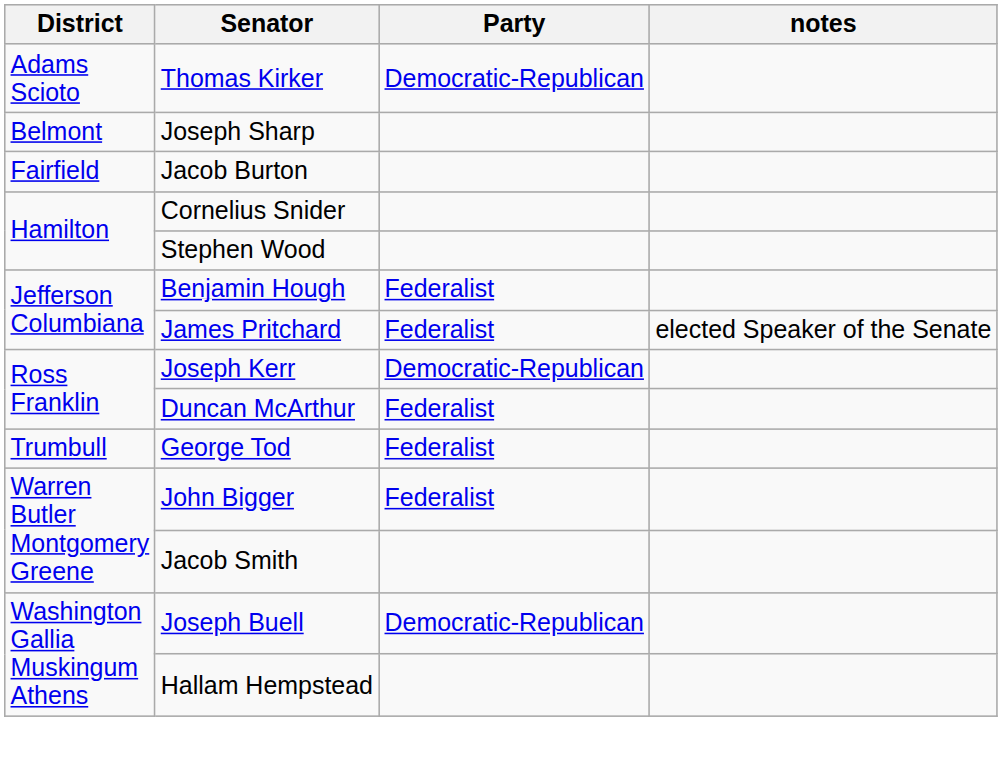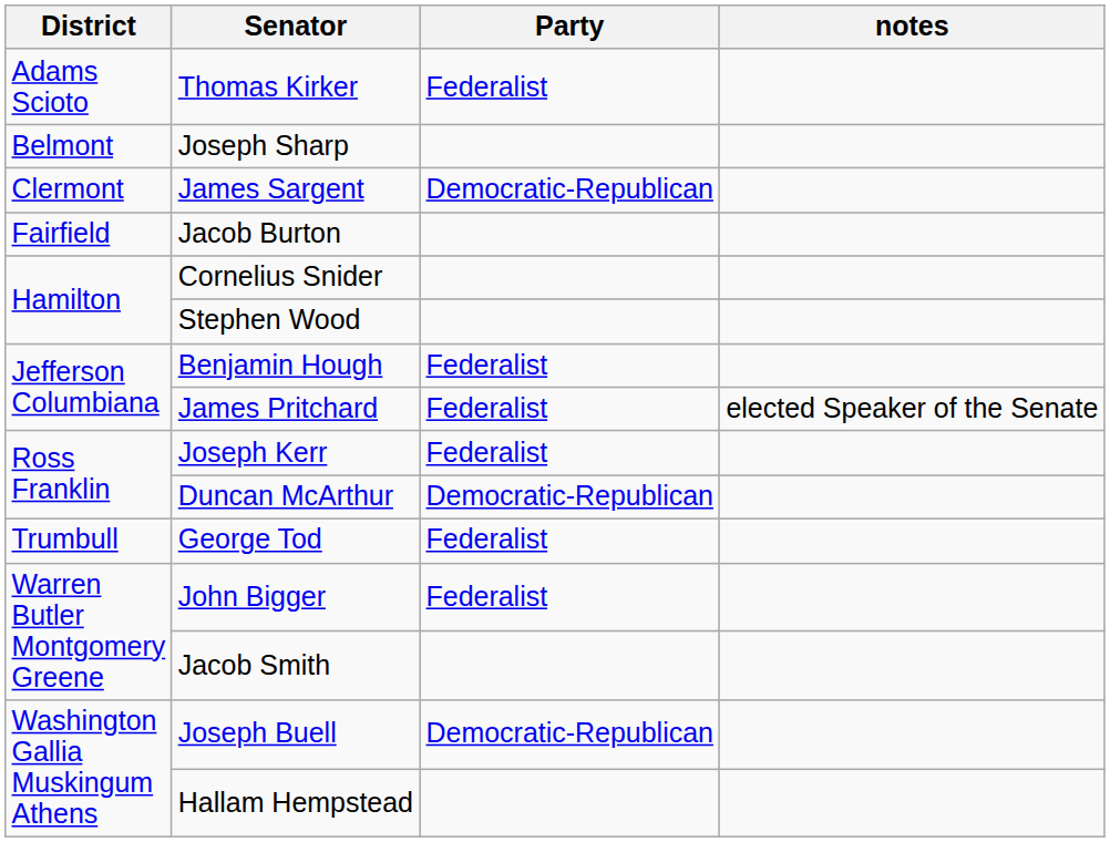 <table class="wikitable">
 <tr>
 <th>District</th>
 <th>Senator</th>
 <th>Party</th>
 <th>notes</th>
 </tr>
 <tr>
 <td><a href='#'>Adams</a><br><a href='#'>Scioto</a></td>
 <td><a href='#'>Thomas Kirker</a></td>
-<td><a href='#'>Democratic-Republican</a></td>
+<td><a href='#'>Federalist</a></td>
 <td></td>
 </tr>
 <tr>
 <td><a href='#'>Belmont</a></td>
 <td>Joseph Sharp</td>
 <td></td>
+<td></td>
+</tr>
+<tr>
+<td><a href='#'>Clermont</a></td>
+<td><a href='#'>James Sargent</a></td>
+<td><a href='#'>Democratic-Republican</a></td>
 <td></td>
 </tr>
 <tr>
 <td><a href='#'>Fairfield</a></td>
 <td>Jacob Burton</td>
 <td></td>
 <td></td>
 </tr>
 <tr>
 <td rowspan=2><a href='#'>Hamilton</a></td>
 <td>Cornelius Snider</td>
 <td></td>
 <td></td>
 </tr>
 <tr>
 <td>Stephen Wood</td>
 <td></td>
 <td></td>
 </tr>
 <tr>
 <td rowspan=2><a href='#'>Jefferson</a><br><a href='#'>Columbiana</a></td>
 <td><a href='#'>Benjamin Hough</a></td>
 <td><a href='#'>Federalist</a></td>
 <td></td>
 </tr>
 <tr>
 <td><a href='#'>James Pritchard</a></td>
 <td><a href='#'>Federalist</a></td>
 <td>elected Speaker of the Senate</td>
 </tr>
 <tr>
 <td rowspan=2><a href='#'>Ross</a><br><a href='#'>Franklin</a></td>
 <td><a href='#'>Joseph Kerr</a></td>
-<td><a href='#'>Democratic-Republican</a></td>
+<td><a href='#'>Federalist</a></td>
 <td></td>
 </tr>
 <tr>
 <td><a href='#'>Duncan McArthur</a></td>
-<td><a href='#'>Federalist</a></td>
+<td><a href='#'>Democratic-Republican</a></td>
 <td></td>
 </tr>
 <tr>
 <td><a href='#'>Trumbull</a></td>
 <td><a href='#'>George Tod</a></td>
 <td><a href='#'>Federalist</a></td>
 <td></td>
 </tr>
 <tr>
 <td rowspan=2><a href='#'>Warren</a><br><a href='#'>Butler</a><br><a href='#'>Montgomery</a><br><a href='#'>Greene</a></td>
 <td><a href='#'>John Bigger</a></td>
 <td><a href='#'>Federalist</a></td>
 <td></td>
 </tr>
 <tr>
 <td>Jacob Smith</td>
 <td></td>
 <td></td>
 </tr>
 <tr>
 <td rowspan=2><a href='#'>Washington</a><br><a href='#'>Gallia</a><br><a href='#'>Muskingum</a><br><a href='#'>Athens</a></td>
 <td><a href='#'>Joseph Buell</a></td>
 <td><a href='#'>Democratic-Republican</a></td>
 <td></td>
 </tr>
 <tr>
 <td>Hallam Hempstead</td>
 <td></td>
 <td></td>
 </tr>
 </table>
